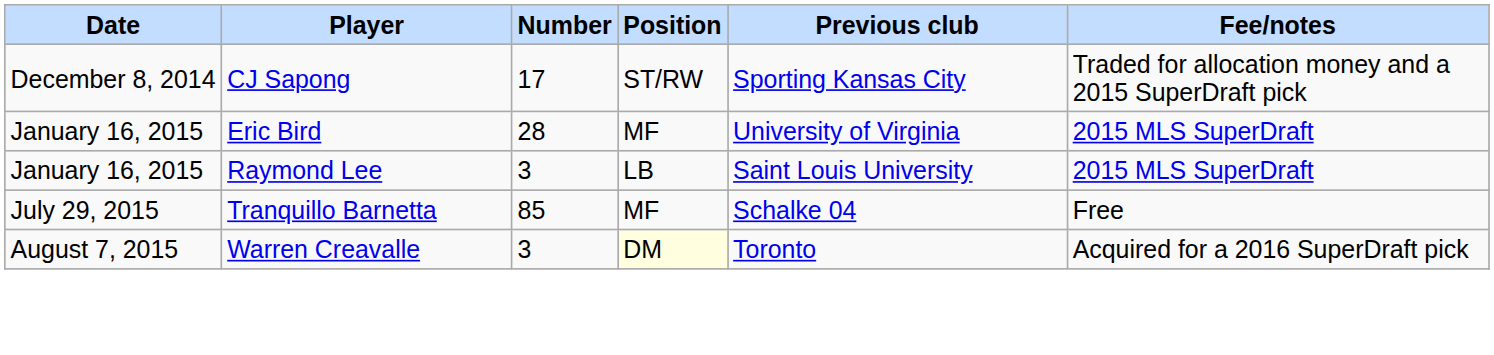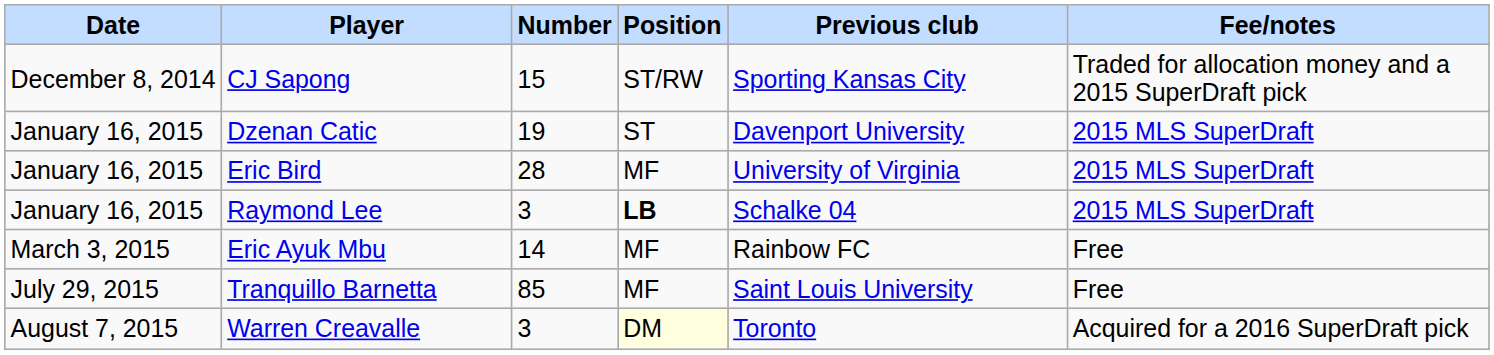 <table class="wikitable" style="text-align:left; font-size:95%;">
 <tr>
 <th style="background:#c2ddff; width:125px;">Date</th>
 <th style="background:#c2ddff; width:170px;">Player</th>
 <th style="background:#c2ddff; width:50px;">Number</th>
 <th style="background:#c2ddff; width:50px;">Position</th>
 <th style="background:#c2ddff; width:200px;">Previous club</th>
 <th style="background:#c2ddff; width:250px;">Fee/notes</th>
 </tr>
 <tr>
 <td>December 8, 2014</td>
 <td> <a href='#'>CJ Sapong</a></td>
-<td>17</td>
+<td>15</td>
 <td>ST/RW</td>
 <td> <a href='#'>Sporting Kansas City</a></td>
 <td>Traded for allocation money and a 2015 SuperDraft pick</td>
+</tr>
+<tr>
+<td>January 16, 2015</td>
+<td> <a href='#'>Dzenan Catic</a></td>
+<td>19</td>
+<td>ST</td>
+<td> <a href='#'>Davenport University</a></td>
+<td><a href='#'>2015 MLS SuperDraft</a></td>
 </tr>
 <tr>
 <td>January 16, 2015</td>
 <td> <a href='#'>Eric Bird</a></td>
 <td>28</td>
 <td>MF</td>
 <td> <a href='#'>University of Virginia</a></td>
 <td><a href='#'>2015 MLS SuperDraft</a></td>
 </tr>
 <tr>
 <td>January 16, 2015</td>
 <td> <a href='#'>Raymond Lee</a></td>
 <td>3</td>
-<td>LB</td>
-<td> <a href='#'>Saint Louis University</a></td>
+<td><strong>LB</strong></td>
+<td> <a href='#'>Schalke 04</a></td>
 <td><a href='#'>2015 MLS SuperDraft</a></td>
+</tr>
+<tr>
+<td>March 3, 2015</td>
+<td> <a href='#'>Eric Ayuk Mbu</a></td>
+<td>14</td>
+<td>MF</td>
+<td> Rainbow FC</td>
+<td>Free</td>
 </tr>
 <tr>
 <td>July 29, 2015</td>
 <td> <a href='#'>Tranquillo Barnetta</a></td>
 <td>85</td>
 <td>MF</td>
-<td> <a href='#'>Schalke 04</a></td>
+<td> <a href='#'>Saint Louis University</a></td>
 <td>Free</td>
 </tr>
 <tr>
 <td>August 7, 2015</td>
 <td> <a href='#'>Warren Creavalle</a></td>
 <td>3</td>
 <td style="background: lightyellow;">DM</td>
 <td> <a href='#'>Toronto</a></td>
 <td>Acquired for a 2016 SuperDraft pick</td>
 </tr>
 </table>
